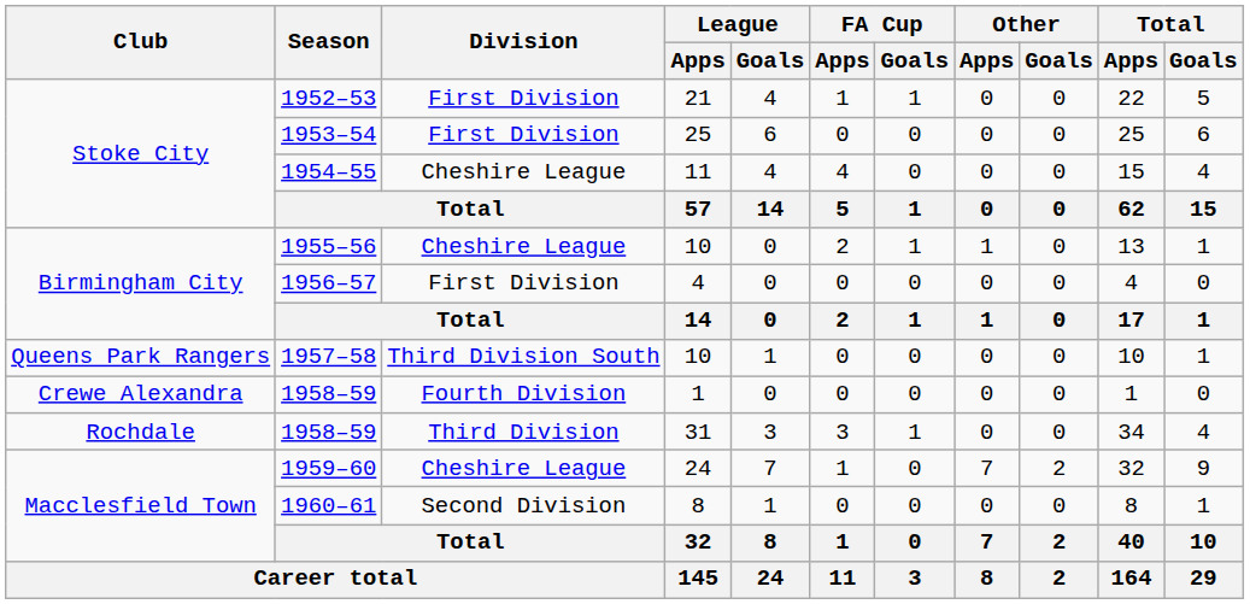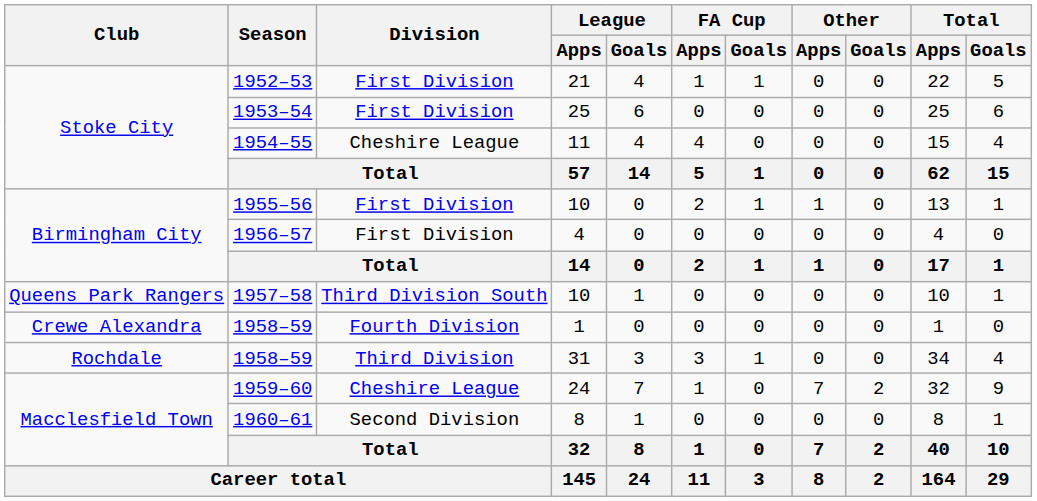 <table class="wikitable" style="text-align: center;">
 <tr>
 <th rowspan="2">Club</th>
 <th rowspan="2">Season</th>
 <th rowspan="2">Division</th>
 <th colspan="2">League</th>
 <th colspan="2">FA Cup</th>
 <th colspan="2">Other</th>
 <th colspan="2">Total</th>
 </tr>
 <tr>
 <th>Apps</th>
 <th>Goals</th>
 <th>Apps</th>
 <th>Goals</th>
 <th>Apps</th>
 <th>Goals</th>
 <th>Apps</th>
 <th>Goals</th>
 </tr>
 <tr>
 <td rowspan="4"><a href='#'>Stoke City</a></td>
 <td><a href='#'>1952–53</a></td>
 <td><a href='#'>First Division</a></td>
 <td>21</td>
 <td>4</td>
 <td>1</td>
 <td>1</td>
 <td>0</td>
 <td>0</td>
 <td>22</td>
 <td>5</td>
 </tr>
 <tr>
 <td><a href='#'>1953–54</a></td>
 <td><a href='#'>First Division</a></td>
 <td>25</td>
 <td>6</td>
 <td>0</td>
 <td>0</td>
 <td>0</td>
 <td>0</td>
 <td>25</td>
 <td>6</td>
 </tr>
 <tr>
 <td><a href='#'>1954–55</a></td>
 <td>Cheshire League</td>
 <td>11</td>
 <td>4</td>
 <td>4</td>
 <td>0</td>
 <td>0</td>
 <td>0</td>
 <td>15</td>
 <td>4</td>
 </tr>
 <tr>
 <th colspan="2">Total</th>
 <th>57</th>
 <th>14</th>
 <th>5</th>
 <th>1</th>
 <th>0</th>
 <th>0</th>
 <th>62</th>
 <th>15</th>
 </tr>
 <tr>
 <td rowspan="3"><a href='#'>Birmingham City</a></td>
 <td><a href='#'>1955–56</a></td>
-<td><a href='#'>Cheshire League</a></td>
+<td><a href='#'>First Division</a></td>
 <td>10</td>
 <td>0</td>
 <td>2</td>
 <td>1</td>
 <td>1</td>
 <td>0</td>
 <td>13</td>
 <td>1</td>
 </tr>
 <tr>
 <td><a href='#'>1956–57</a></td>
 <td>First Division</td>
 <td>4</td>
 <td>0</td>
 <td>0</td>
 <td>0</td>
 <td>0</td>
 <td>0</td>
 <td>4</td>
 <td>0</td>
 </tr>
 <tr>
 <th colspan="2">Total</th>
 <th>14</th>
 <th>0</th>
 <th>2</th>
 <th>1</th>
 <th>1</th>
 <th>0</th>
 <th>17</th>
 <th>1</th>
 </tr>
 <tr>
 <td><a href='#'>Queens Park Rangers</a></td>
 <td><a href='#'>1957–58</a></td>
 <td><a href='#'>Third Division South</a></td>
 <td>10</td>
 <td>1</td>
 <td>0</td>
 <td>0</td>
 <td>0</td>
 <td>0</td>
 <td>10</td>
 <td>1</td>
 </tr>
 <tr>
 <td><a href='#'>Crewe Alexandra</a></td>
 <td><a href='#'>1958–59</a></td>
 <td><a href='#'>Fourth Division</a></td>
 <td>1</td>
 <td>0</td>
 <td>0</td>
 <td>0</td>
 <td>0</td>
 <td>0</td>
 <td>1</td>
 <td>0</td>
 </tr>
 <tr>
 <td><a href='#'>Rochdale</a></td>
 <td><a href='#'>1958–59</a></td>
 <td><a href='#'>Third Division</a></td>
 <td>31</td>
 <td>3</td>
 <td>3</td>
 <td>1</td>
 <td>0</td>
 <td>0</td>
 <td>34</td>
 <td>4</td>
 </tr>
 <tr>
 <td rowspan=3><a href='#'>Macclesfield Town</a></td>
 <td><a href='#'>1959–60</a></td>
 <td><a href='#'>Cheshire League</a></td>
 <td>24</td>
 <td>7</td>
 <td>1</td>
 <td>0</td>
 <td>7</td>
 <td>2</td>
 <td>32</td>
 <td>9</td>
 </tr>
 <tr>
 <td><a href='#'>1960–61</a></td>
 <td>Second Division</td>
 <td>8</td>
 <td>1</td>
 <td>0</td>
 <td>0</td>
 <td>0</td>
 <td>0</td>
 <td>8</td>
 <td>1</td>
 </tr>
 <tr>
 <th colspan="2">Total</th>
 <th>32</th>
 <th>8</th>
 <th>1</th>
 <th>0</th>
 <th>7</th>
 <th>2</th>
 <th>40</th>
 <th>10</th>
 </tr>
 <tr>
 <th colspan="3">Career total</th>
 <th>145</th>
 <th>24</th>
 <th>11</th>
 <th>3</th>
 <th>8</th>
 <th>2</th>
 <th>164</th>
 <th>29</th>
 </tr>
 </table>
